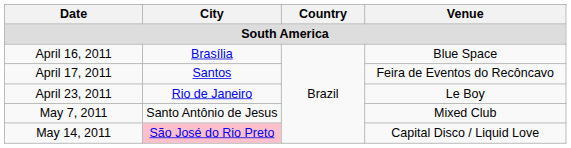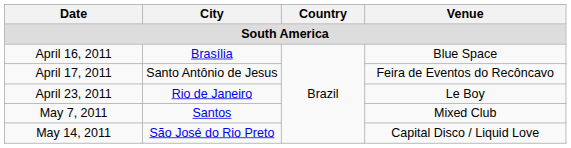 <table class="wikitable" style="text-align:center;">
 <tr>
 <th width="170">Date</th>
 <th width="170">City</th>
 <th width="100">Country</th>
 <th width="250">Venue</th>
 </tr>
 <tr bgcolor="#DDDDDD">
 <td colspan=4><strong>South America</strong></td>
 </tr>
 <tr>
 <td>April 16, 2011</td>
 <td><a href='#'>Brasília</a></td>
 <td rowspan="5">Brazil</td>
 <td>Blue Space</td>
 </tr>
 <tr>
 <td>April 17, 2011</td>
-<td><a href='#'>Santos</a></td>
+<td>Santo Antônio de Jesus</td>
 <td>Feira de Eventos do Recôncavo</td>
 </tr>
 <tr>
 <td>April 23, 2011</td>
 <td><a href='#'>Rio de Janeiro</a></td>
 <td>Le Boy</td>
 </tr>
 <tr>
 <td>May 7, 2011</td>
-<td>Santo Antônio de Jesus</td>
+<td><a href='#'>Santos</a></td>
 <td>Mixed Club</td>
 </tr>
 <tr>
 <td>May 14, 2011</td>
-<td style="background: pink;"><a href='#'>São José do Rio Preto</a></td>
+<td><a href='#'>São José do Rio Preto</a></td>
 <td>Capital Disco / Liquid Love</td>
 </tr>
 </table>
